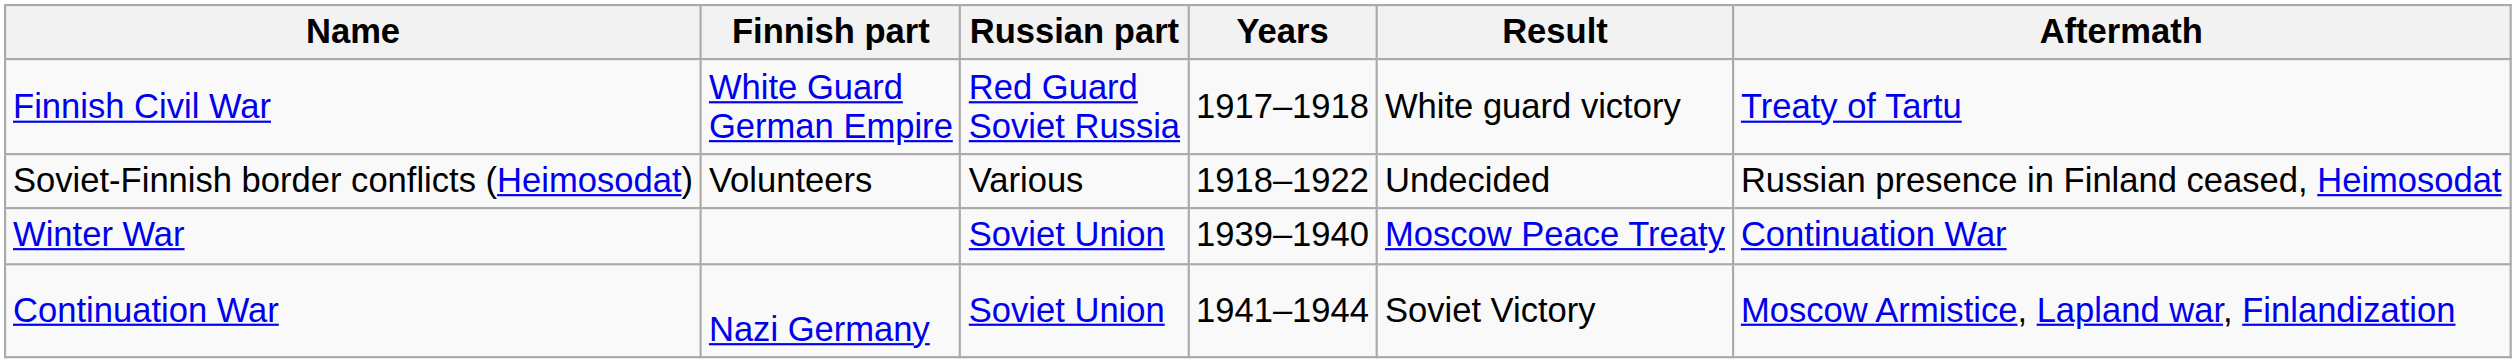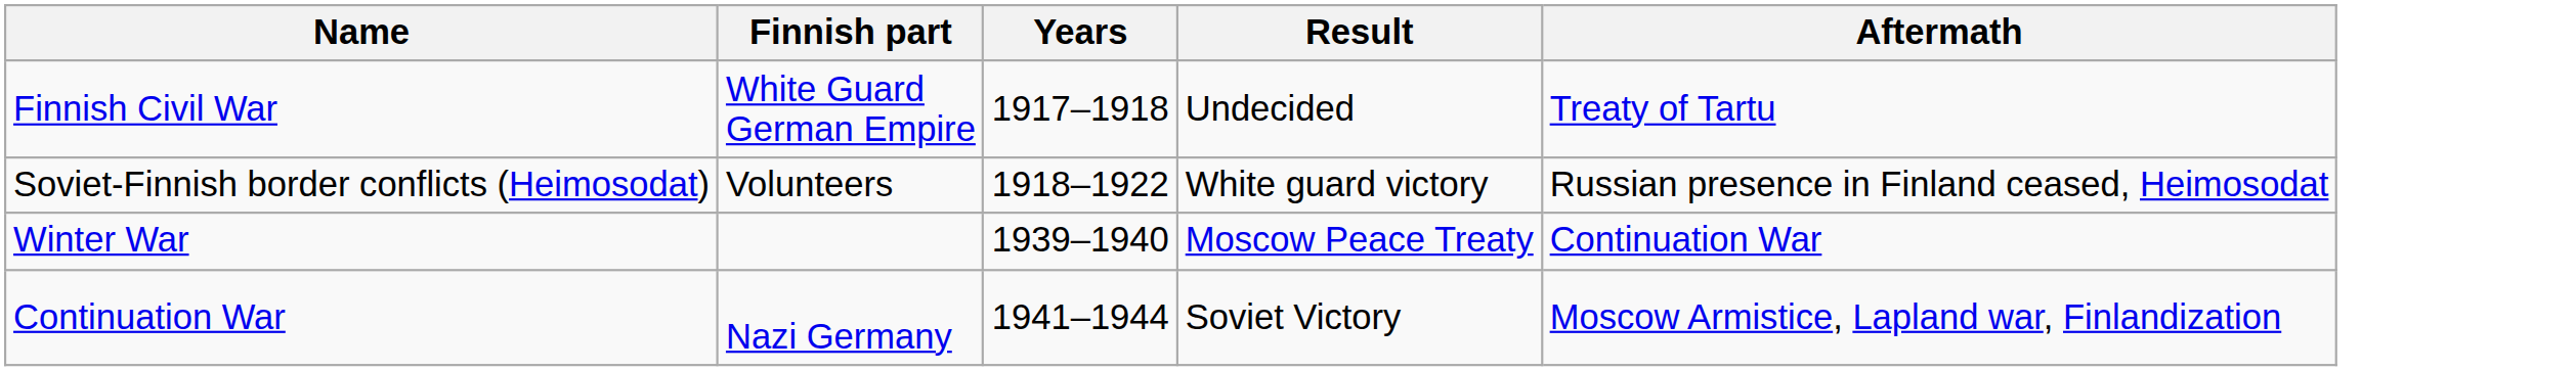 <table class="wikitable">
 <tr>
 <th>Name</th>
 <th>Finnish part</th>
-<th>Russian part</th>
 <th>Years</th>
 <th>Result</th>
 <th>Aftermath</th>
 </tr>
 <tr>
 <td><a href='#'>Finnish Civil War</a></td>
 <td> <a href='#'>White Guard</a><br> <a href='#'>German Empire</a></td>
-<td> <a href='#'>Red Guard</a> <br> <a href='#'>Soviet Russia</a></td>
 <td>1917–1918</td>
-<td>White guard victory</td>
+<td>Undecided</td>
 <td><a href='#'>Treaty of Tartu</a></td>
 </tr>
 <tr>
 <td>Soviet-Finnish border conflicts (<a href='#'>Heimosodat</a>)</td>
 <td>Volunteers</td>
-<td>Various</td>
 <td>1918–1922</td>
-<td>Undecided</td>
+<td>White guard victory</td>
 <td>Russian presence in Finland ceased, <a href='#'>Heimosodat</a></td>
 </tr>
 <tr>
 <td><a href='#'>Winter War</a></td>
 <td></td>
-<td> <a href='#'>Soviet Union</a></td>
 <td>1939–1940</td>
 <td><a href='#'>Moscow Peace Treaty</a></td>
 <td><a href='#'>Continuation War</a></td>
 </tr>
 <tr>
 <td><a href='#'>Continuation War</a></td>
 <td> <br>  <a href='#'>Nazi Germany</a></td>
-<td> <a href='#'>Soviet Union</a></td>
 <td>1941–1944</td>
 <td>Soviet Victory</td>
 <td><a href='#'>Moscow Armistice</a>, <a href='#'>Lapland war</a>, <a href='#'>Finlandization</a></td>
 </tr>
 </table>
